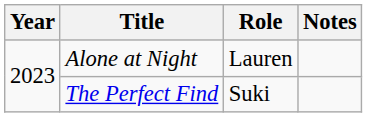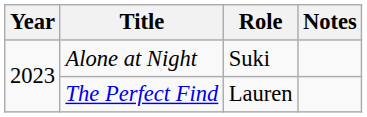 <table class="wikitable">
 <tr>
 <th>Year</th>
 <th>Title</th>
 <th>Role</th>
 <th>Notes</th>
 </tr>
 <tr>
 <td rowspan="2">2023</td>
 <td><em>Alone at Night</em></td>
-<td>Lauren</td>
+<td>Suki</td>
 <td></td>
 </tr>
 <tr>
 <td><em><a href='#'>The Perfect Find</a></em></td>
-<td>Suki</td>
+<td>Lauren</td>
 <td></td>
 </tr>
 </table>
